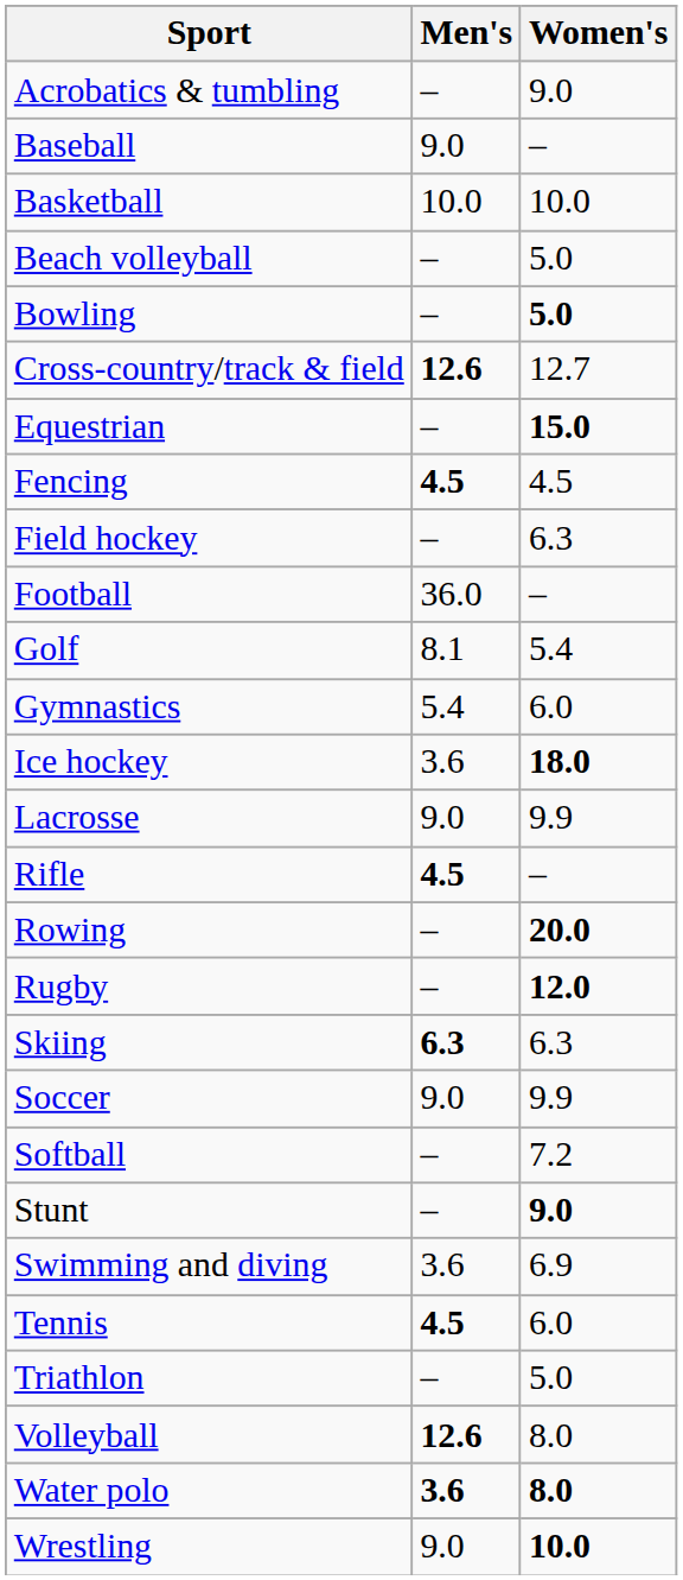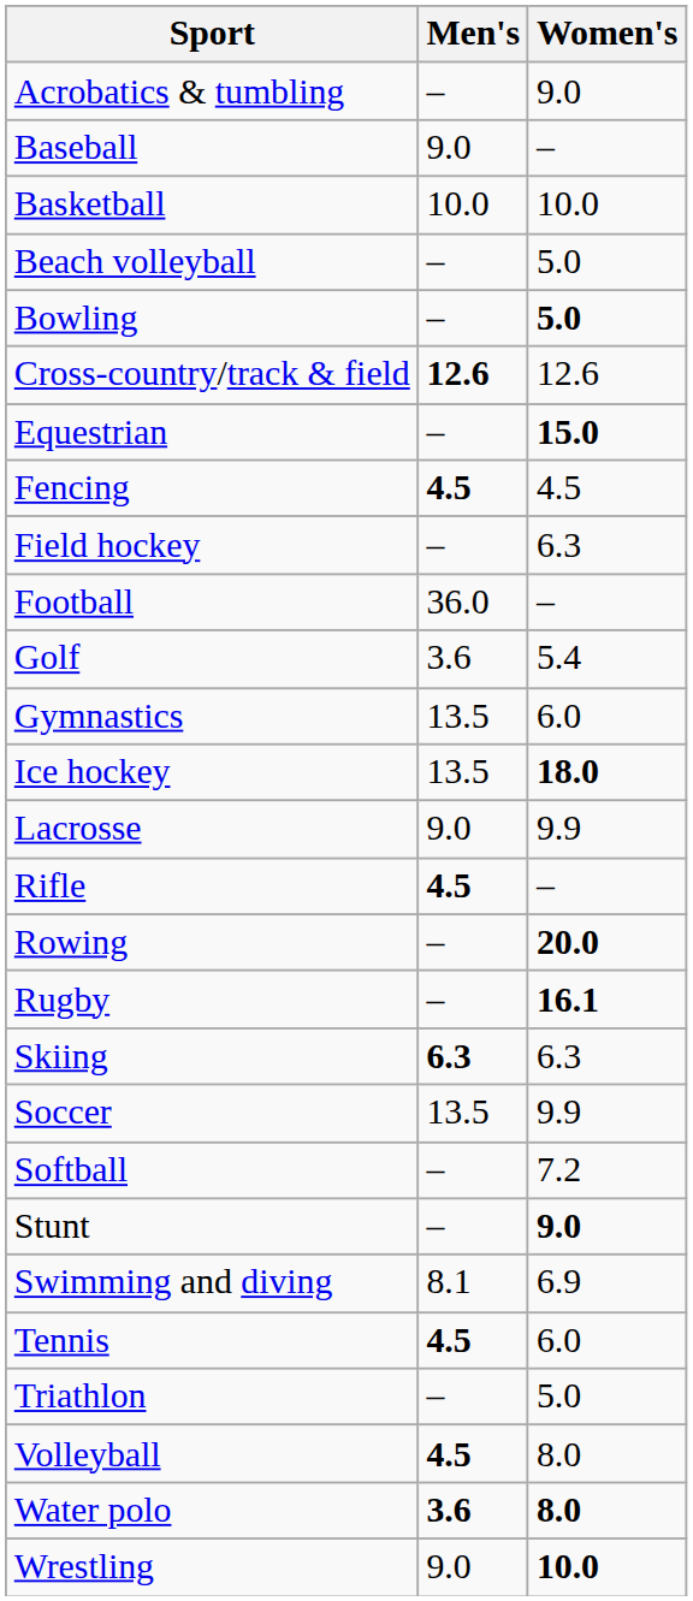 <table class="wikitable sortable">
 <tr>
 <th>Sport</th>
 <th>Men's</th>
 <th>Women's</th>
 </tr>
 <tr>
 <td><a href='#'>Acrobatics</a> & <a href='#'>tumbling</a></td>
 <td>–</td>
 <td>9.0</td>
 </tr>
 <tr>
 <td><a href='#'>Baseball</a></td>
 <td>9.0</td>
 <td>–</td>
 </tr>
 <tr>
 <td><a href='#'>Basketball</a></td>
 <td>10.0</td>
 <td>10.0</td>
 </tr>
 <tr>
 <td><a href='#'>Beach volleyball</a></td>
 <td>–</td>
 <td>5.0</td>
 </tr>
 <tr>
 <td><a href='#'>Bowling</a></td>
 <td>–</td>
 <td><strong>5.0</strong></td>
 </tr>
 <tr>
 <td><a href='#'>Cross-country</a>/<a href='#'>track & field</a></td>
 <td><strong>12.6</strong></td>
-<td>12.7</td>
+<td>12.6</td>
 </tr>
 <tr>
 <td><a href='#'>Equestrian</a></td>
 <td>–</td>
 <td><strong>15.0</strong></td>
 </tr>
 <tr>
 <td><a href='#'>Fencing</a></td>
 <td><strong>4.5</strong></td>
 <td>4.5</td>
 </tr>
 <tr>
 <td><a href='#'>Field hockey</a></td>
 <td>–</td>
 <td>6.3</td>
 </tr>
 <tr>
 <td><a href='#'>Football</a></td>
 <td>36.0</td>
 <td>–</td>
 </tr>
 <tr>
 <td><a href='#'>Golf</a></td>
-<td>8.1</td>
+<td>3.6</td>
 <td>5.4</td>
 </tr>
 <tr>
 <td><a href='#'>Gymnastics</a></td>
-<td>5.4</td>
+<td>13.5</td>
 <td>6.0</td>
 </tr>
 <tr>
 <td><a href='#'>Ice hockey</a></td>
-<td>3.6</td>
+<td>13.5</td>
 <td><strong>18.0</strong></td>
 </tr>
 <tr>
 <td><a href='#'>Lacrosse</a></td>
 <td>9.0</td>
 <td>9.9</td>
 </tr>
 <tr>
 <td><a href='#'>Rifle</a></td>
 <td><strong>4.5</strong></td>
 <td>–</td>
 </tr>
 <tr>
 <td><a href='#'>Rowing</a></td>
 <td>–</td>
 <td><strong>20.0</strong></td>
 </tr>
 <tr>
 <td><a href='#'>Rugby</a></td>
 <td>–</td>
-<td><strong>12.0</strong></td>
+<td><strong>16.1</strong></td>
 </tr>
 <tr>
 <td><a href='#'>Skiing</a></td>
 <td><strong>6.3</strong></td>
 <td>6.3</td>
 </tr>
 <tr>
 <td><a href='#'>Soccer</a></td>
-<td>9.0</td>
+<td>13.5</td>
 <td>9.9</td>
 </tr>
 <tr>
 <td><a href='#'>Softball</a></td>
 <td>–</td>
 <td>7.2</td>
 </tr>
 <tr>
 <td>Stunt</td>
 <td>–</td>
 <td><strong>9.0</strong></td>
 </tr>
 <tr>
 <td><a href='#'>Swimming</a> and <a href='#'>diving</a></td>
-<td>3.6</td>
+<td>8.1</td>
 <td>6.9</td>
 </tr>
 <tr>
 <td><a href='#'>Tennis</a></td>
 <td><strong>4.5</strong></td>
 <td>6.0</td>
 </tr>
 <tr>
 <td><a href='#'>Triathlon</a></td>
 <td>–</td>
 <td>5.0</td>
 </tr>
 <tr>
 <td><a href='#'>Volleyball</a></td>
-<td><strong>12.6</strong></td>
+<td><strong>4.5</strong></td>
 <td>8.0</td>
 </tr>
 <tr>
 <td><a href='#'>Water polo</a></td>
 <td><strong>3.6</strong></td>
 <td><strong>8.0</strong></td>
 </tr>
 <tr>
 <td><a href='#'>Wrestling</a></td>
 <td>9.0</td>
 <td><strong>10.0</strong></td>
 </tr>
 </table>
